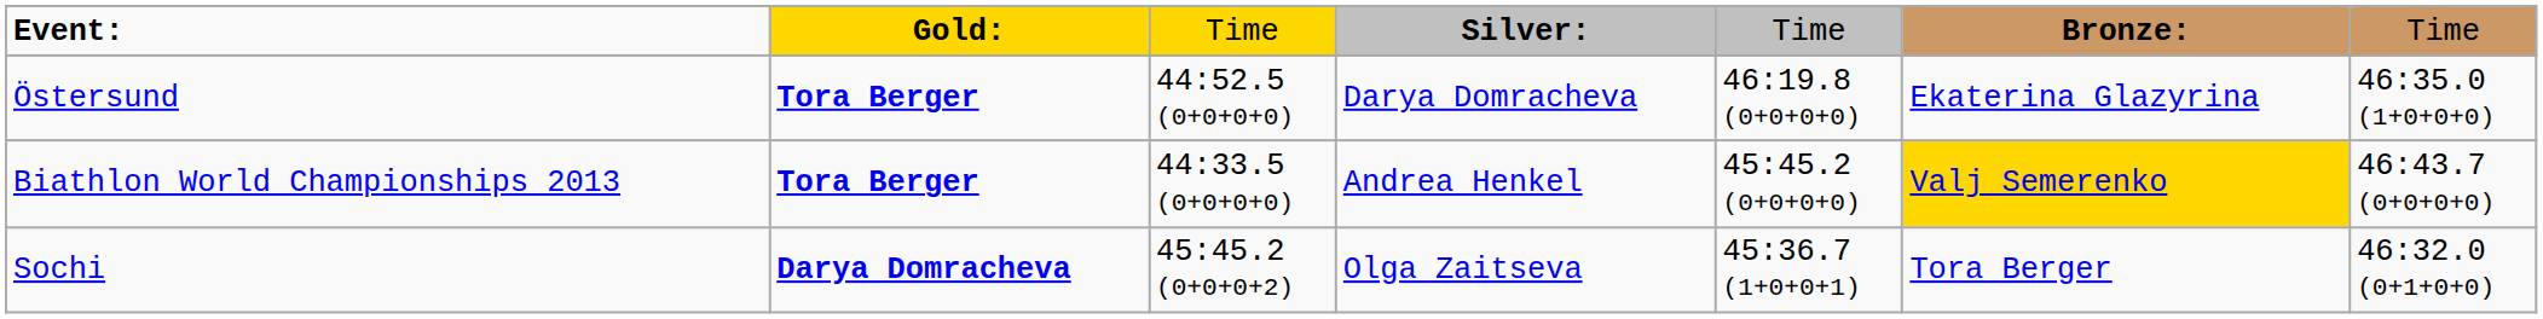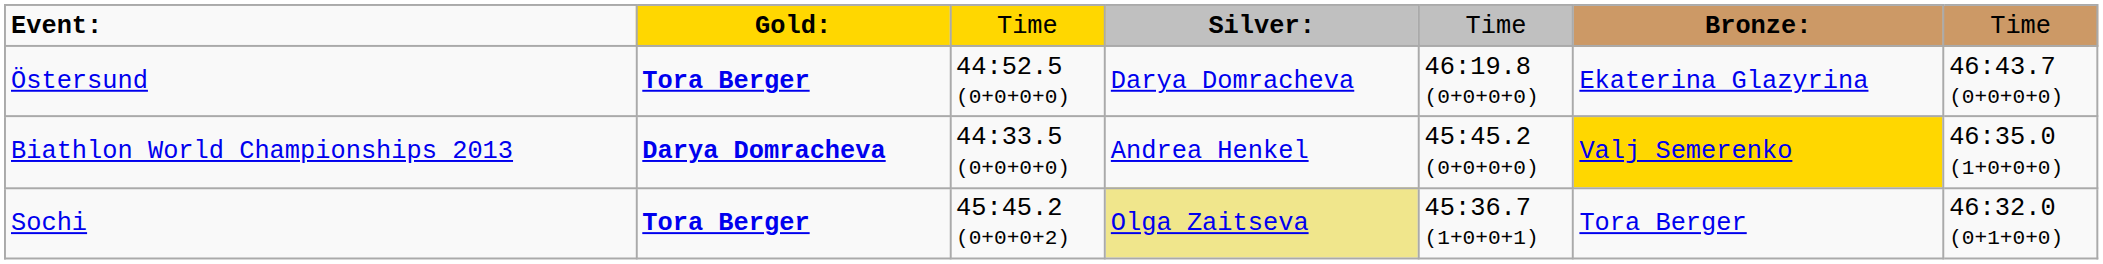 <table class="wikitable" width=85%>
 <tr>
 <td><strong>Event:</strong></td>
 <td style="text-align:center;background-color:gold;"><strong>Gold:</strong></td>
 <td style="text-align:center;background-color:gold;">Time</td>
 <td style="text-align:center;background-color:silver;"><strong>Silver:</strong></td>
 <td style="text-align:center;background-color:silver;">Time</td>
 <td style="text-align:center;background-color:#CC9966;"><strong>Bronze:</strong></td>
 <td style="text-align:center;background-color:#CC9966;">Time</td>
 </tr>
 <tr>
 <td><a href='#'>Östersund</a><br></td>
 <td><strong><a href='#'>Tora Berger</a></strong><br><small></small></td>
 <td>44:52.5<br><small>(0+0+0+0)</small></td>
 <td><a href='#'>Darya Domracheva</a><br><small></small></td>
 <td>46:19.8	<br><small>(0+0+0+0)</small></td>
 <td><a href='#'>Ekaterina Glazyrina</a><br><small></small></td>
-<td>46:35.0<br><small>(1+0+0+0)</small></td>
+<td>46:43.7<br><small>(0+0+0+0)</small></td>
 </tr>
 <tr>
 <td><a href='#'>Biathlon World Championships 2013</a><br></td>
-<td><strong><a href='#'>Tora Berger</a></strong><br><small></small></td>
+<td><strong><a href='#'>Darya Domracheva</a></strong><br><small></small></td>
 <td>44:33.5<br><small>(0+0+0+0)</small></td>
 <td><a href='#'>Andrea Henkel</a><br><small></small></td>
 <td>45:45.2<br><small>(0+0+0+0)</small></td>
 <td style="background: gold;"><a href='#'>Valj Semerenko</a><br><small></small></td>
-<td>46:43.7<br><small>(0+0+0+0)</small></td>
+<td>46:35.0<br><small>(1+0+0+0)</small></td>
 </tr>
 <tr>
 <td><a href='#'>Sochi</a><br></td>
-<td><strong><a href='#'>Darya Domracheva</a></strong><br><small></small></td>
+<td><strong><a href='#'>Tora Berger</a></strong><br><small></small></td>
 <td>45:45.2<br><small>(0+0+0+2)</small></td>
-<td><a href='#'>Olga Zaitseva</a><br><small></small></td>
+<td style="background: khaki;"><a href='#'>Olga Zaitseva</a><br><small></small></td>
 <td>45:36.7<br><small>(1+0+0+1)</small></td>
 <td><a href='#'>Tora Berger</a><br><small></small></td>
 <td>46:32.0	<br><small>(0+1+0+0)</small></td>
 </tr>
 </table>
